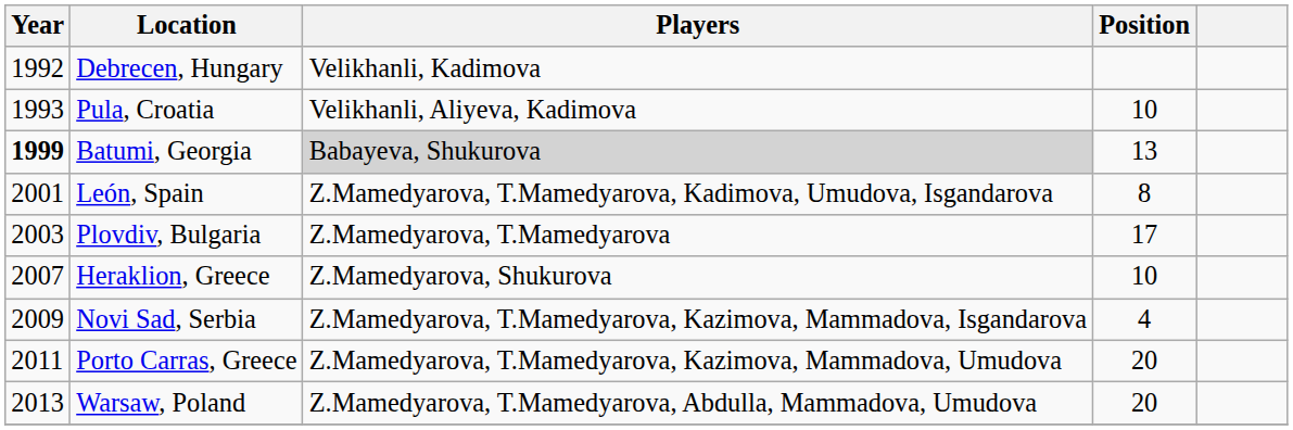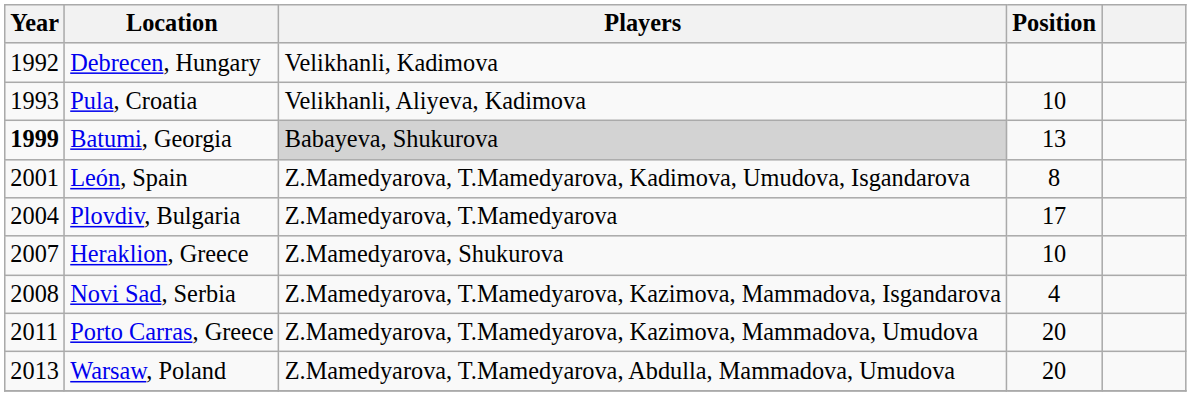 <table class="wikitable sortable">
 <tr>
 <th>Year</th>
 <th>Location</th>
 <th>Players</th>
 <th>Position</th>
 <th class="unsortable" style="width:3em"></th>
 </tr>
 <tr>
 <td>1992</td>
 <td> <a href='#'>Debrecen</a>, Hungary</td>
 <td>Velikhanli, Kadimova</td>
 <td style="text-align:center;"></td>
 <td style="text-align:center;"></td>
 </tr>
 <tr>
 <td>1993</td>
 <td> <a href='#'>Pula</a>, Croatia</td>
 <td>Velikhanli, Aliyeva, Kadimova</td>
 <td style="text-align:center;">10</td>
 <td style="text-align:center;"></td>
 </tr>
 <tr>
 <td><strong>1999</strong></td>
 <td> <a href='#'>Batumi</a>, Georgia</td>
 <td style="background: lightgrey;">Babayeva, Shukurova</td>
 <td style="text-align:center;">13</td>
 <td style="text-align:center;"></td>
 </tr>
 <tr>
 <td>2001</td>
 <td> <a href='#'>León</a>, Spain</td>
 <td>Z.Mamedyarova, T.Mamedyarova, Kadimova, Umudova, Isgandarova</td>
 <td style="text-align:center;">8</td>
 <td style="text-align:center;"></td>
 </tr>
 <tr>
-<td>2003</td>
+<td>2004</td>
 <td> <a href='#'>Plovdiv</a>, Bulgaria</td>
 <td>Z.Mamedyarova, T.Mamedyarova</td>
 <td style="text-align:center;">17</td>
 <td style="text-align:center;"></td>
 </tr>
 <tr>
 <td>2007</td>
 <td> <a href='#'>Heraklion</a>, Greece</td>
 <td>Z.Mamedyarova, Shukurova</td>
 <td style="text-align:center;">10</td>
 <td style="text-align:center;"></td>
 </tr>
 <tr>
-<td>2009</td>
+<td>2008</td>
 <td> <a href='#'>Novi Sad</a>, Serbia</td>
 <td>Z.Mamedyarova, T.Mamedyarova, Kazimova, Mammadova, Isgandarova</td>
 <td style="text-align:center;">4</td>
 <td style="text-align:center;"></td>
 </tr>
 <tr>
 <td>2011</td>
 <td> <a href='#'>Porto Carras</a>, Greece</td>
 <td>Z.Mamedyarova, T.Mamedyarova, Kazimova, Mammadova, Umudova</td>
 <td style="text-align:center;">20</td>
 <td style="text-align:center;"></td>
 </tr>
 <tr>
 <td>2013</td>
 <td> <a href='#'>Warsaw</a>, Poland</td>
 <td>Z.Mamedyarova, T.Mamedyarova, Abdulla, Mammadova, Umudova</td>
 <td style="text-align:center;">20</td>
 <td style="text-align:center;"></td>
 </tr>
 <tr>
 </tr>
 </table>
